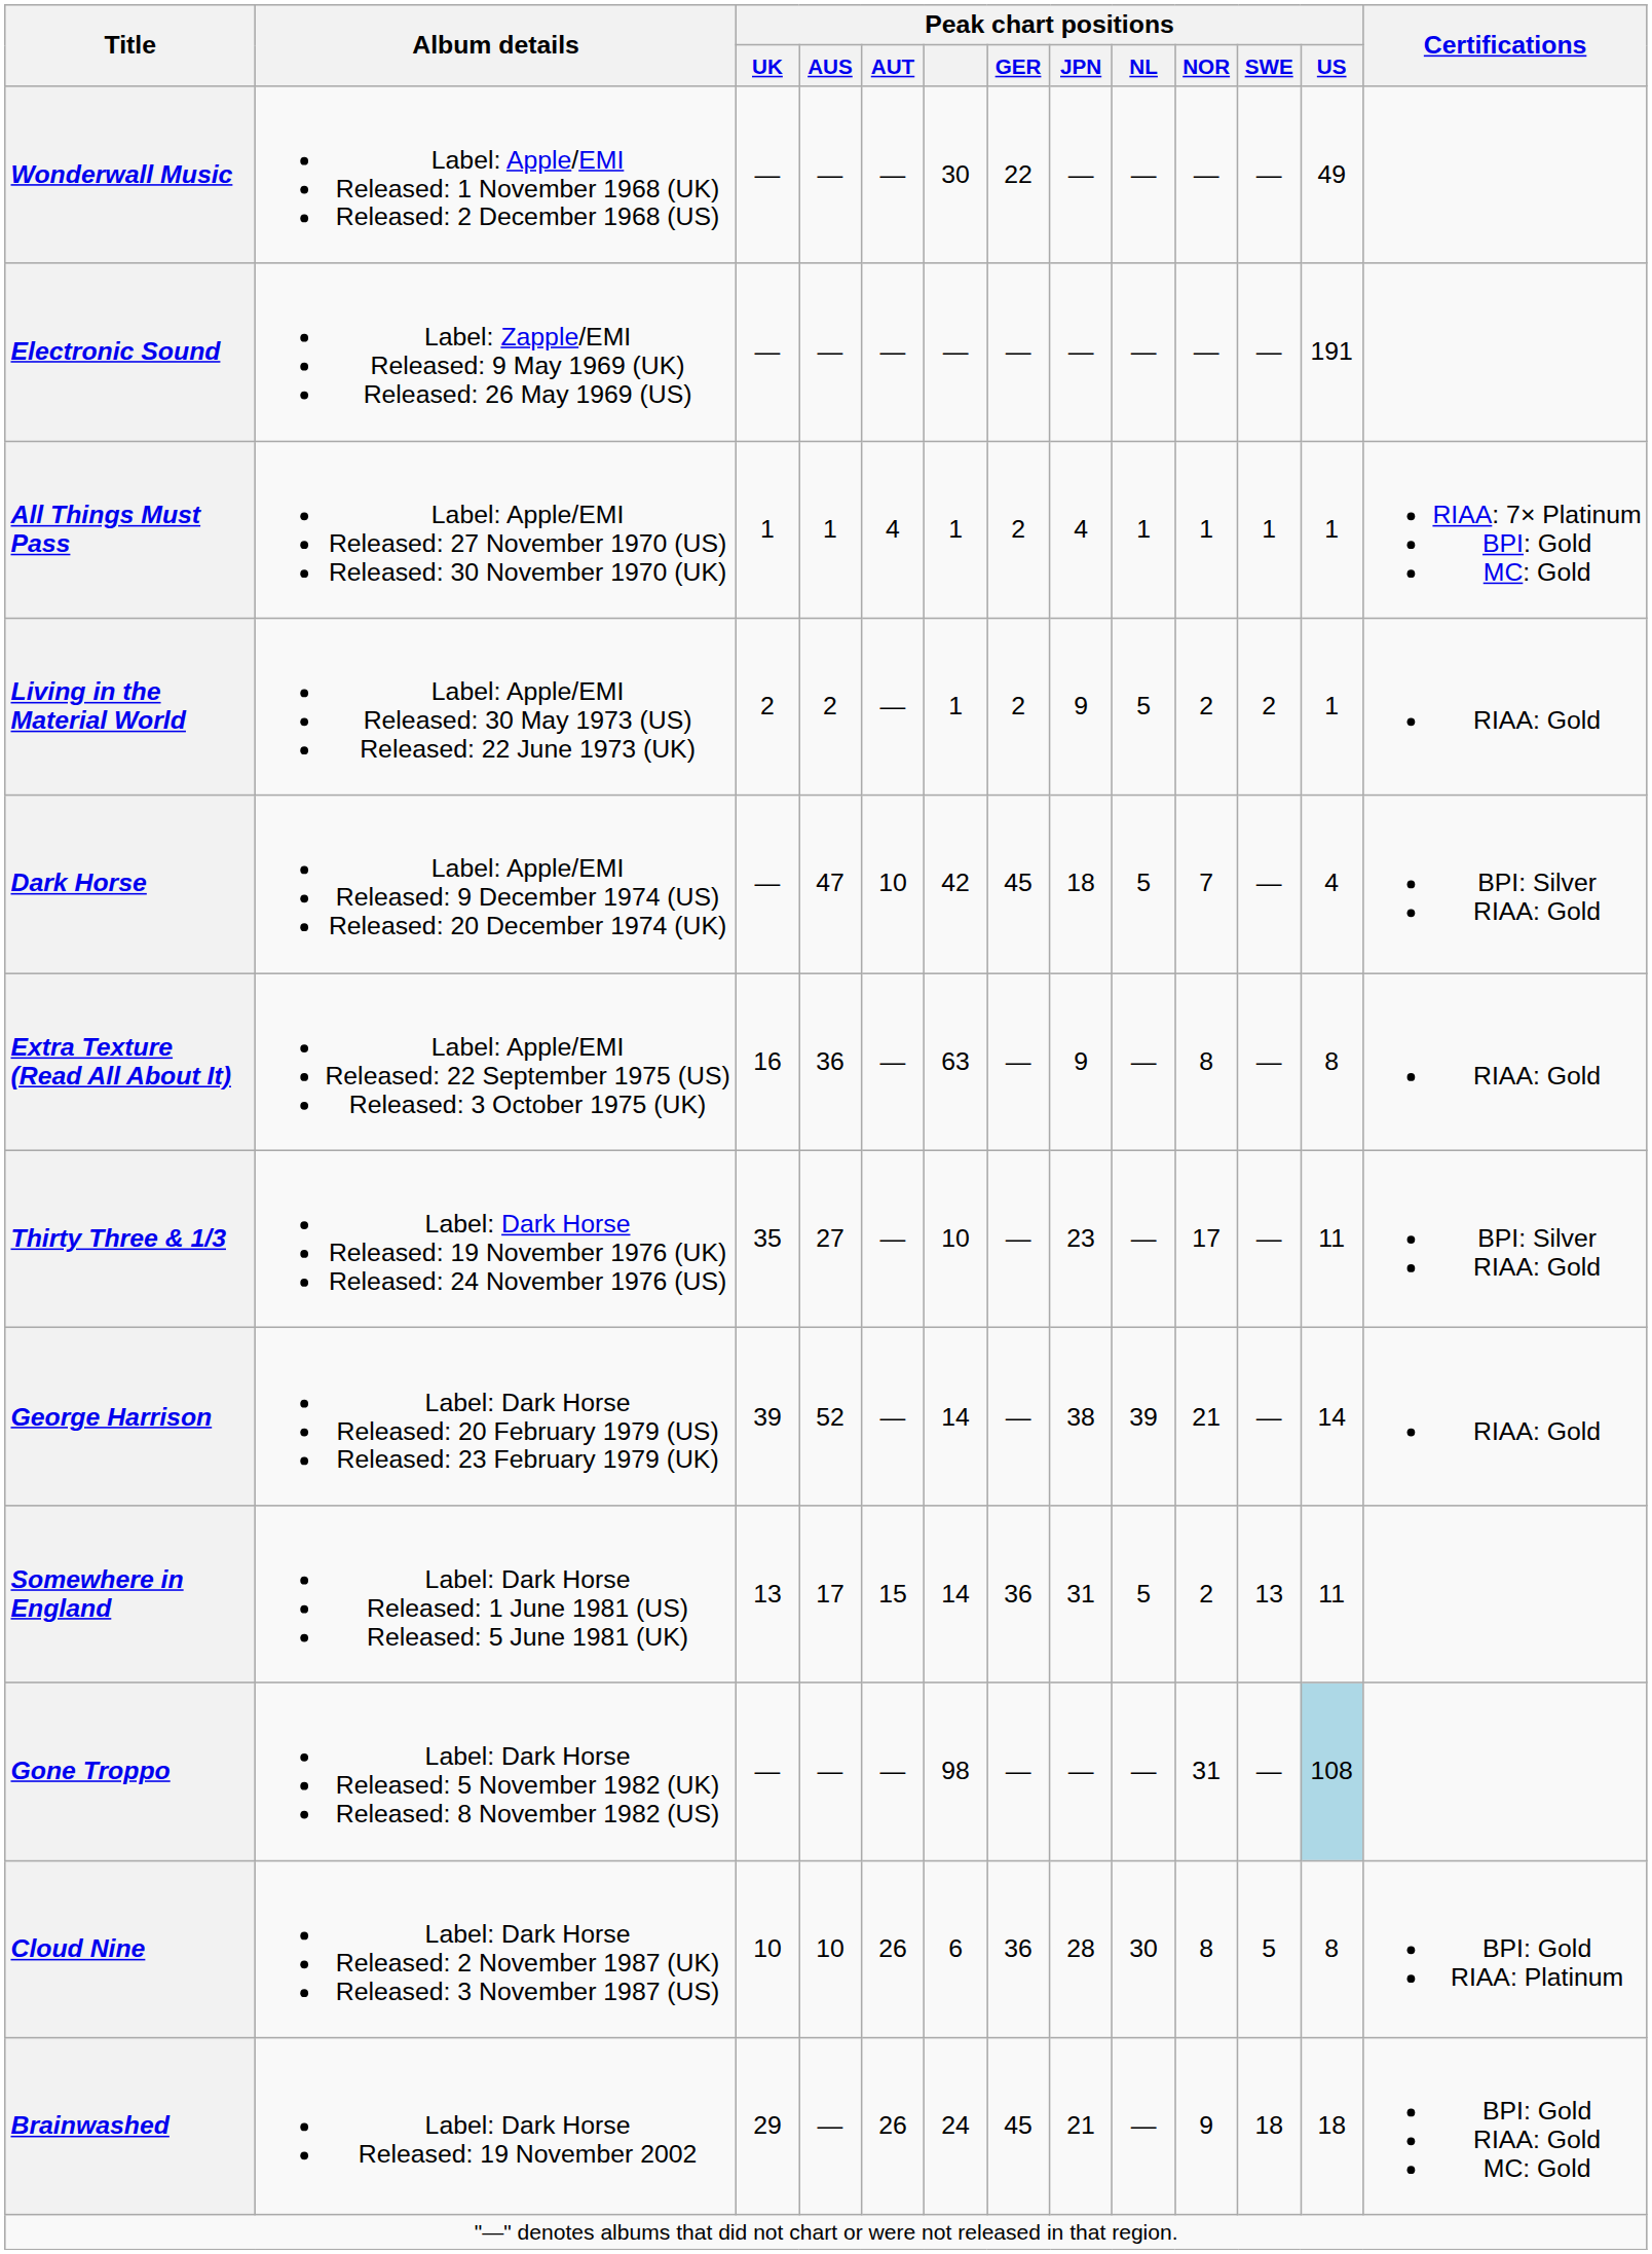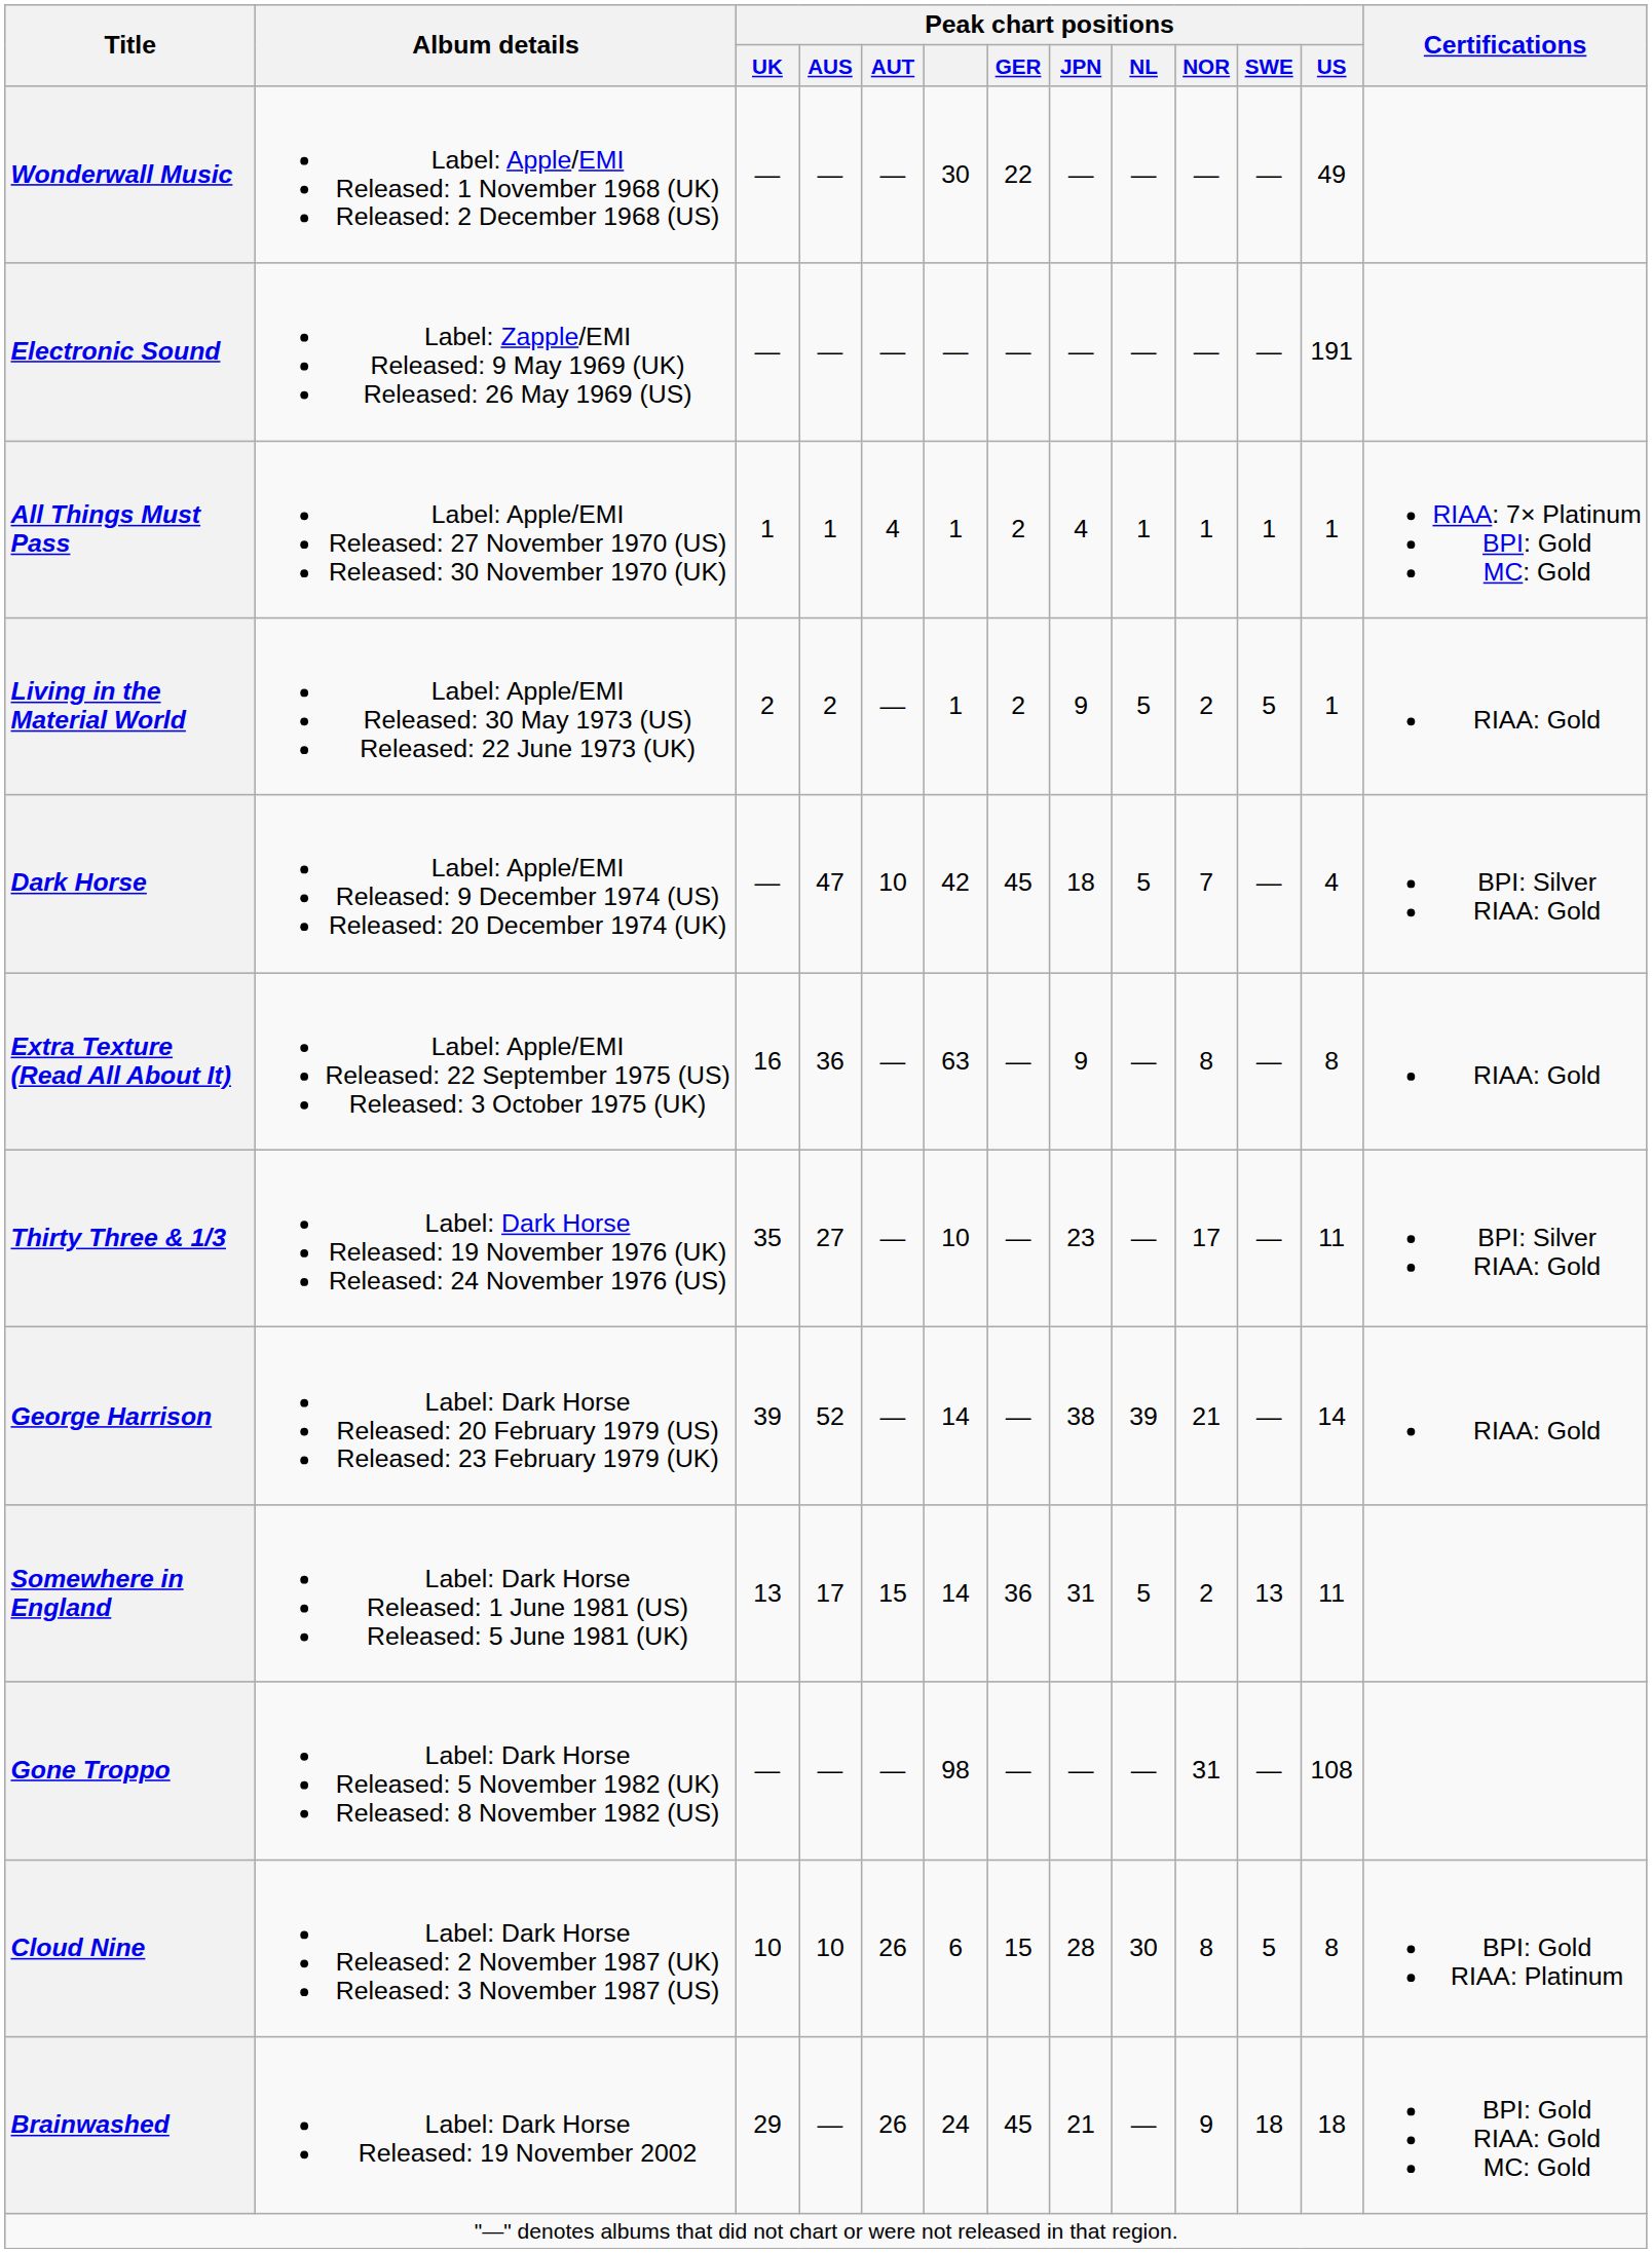 <table class="wikitable plainrowheaders" style="text-align:center;">
 <tr>
 <th scope="col" rowspan="2" style="width:150px;">Title</th>
 <th scope="col" rowspan="2">Album details</th>
 <th scope="col" colspan="10">Peak chart positions</th>
 <th scope="col" rowspan="2"><a href='#'>Certifications</a></th>
 </tr>
 <tr>
 <th scope="col" style="width:2em"><small><a href='#'>UK</a><br></small></th>
 <th scope="col" style="width:2em"><small><a href='#'>AUS</a><br></small></th>
 <th scope="col" style="width:2em"><small><a href='#'>AUT</a><br></small></th>
 <th scope="col" style="width:2em"></th>
 <th scope="col" style="width:2em"><small><a href='#'>GER</a><br></small></th>
 <th scope="col" style="width:2em"><small><a href='#'>JPN</a><br></small></th>
 <th scope="col" style="width:2em"><small><a href='#'>NL</a><br></small></th>
 <th scope="col" style="width:2em"><small><a href='#'>NOR</a><br></small></th>
 <th scope="col" style="width:2em"><small><a href='#'>SWE</a><br></small></th>
 <th scope="col" style="width:2em"><small><a href='#'>US</a><br></small></th>
 </tr>
 <tr>
 <th scope="row" style="text-align:left;"><em><a href='#'>Wonderwall Music</a></em></th>
 <td><br><ul><li>Label: <a href='#'>Apple</a>/<a href='#'>EMI</a></li><li>Released: 1 November 1968 (UK)</li><li>Released: 2 December 1968 (US)</li></ul></td>
 <td>—</td>
 <td>—</td>
 <td>—</td>
 <td>30</td>
 <td>22</td>
 <td>—</td>
 <td>—</td>
 <td>—</td>
 <td>—</td>
 <td>49</td>
 <td></td>
 </tr>
 <tr>
 <th scope="row" style="text-align:left;"><em><a href='#'>Electronic Sound</a></em></th>
 <td><br><ul><li>Label: <a href='#'>Zapple</a>/EMI</li><li>Released: 9 May 1969 (UK)</li><li>Released: 26 May 1969 (US)</li></ul></td>
 <td>—</td>
 <td>—</td>
 <td>—</td>
 <td>—</td>
 <td>—</td>
 <td>—</td>
 <td>—</td>
 <td>—</td>
 <td>—</td>
 <td>191</td>
 <td></td>
 </tr>
 <tr>
 <th scope="row" style="text-align:left;"><em><a href='#'>All Things Must Pass</a></em></th>
 <td><br><ul><li>Label: Apple/EMI</li><li>Released: 27 November 1970 (US)</li><li>Released: 30 November 1970 (UK)</li></ul></td>
 <td>1</td>
 <td>1</td>
 <td>4</td>
 <td>1</td>
 <td>2</td>
 <td>4</td>
 <td>1</td>
 <td>1</td>
 <td>1</td>
 <td>1</td>
 <td><br><ul><li><a href='#'>RIAA</a>: 7× Platinum</li><li><a href='#'>BPI</a>: Gold</li><li><a href='#'>MC</a>: Gold</li></ul></td>
 </tr>
 <tr>
 <th scope="row" style="text-align:left;"><em><a href='#'>Living in the Material World</a></em></th>
 <td><br><ul><li>Label: Apple/EMI</li><li>Released: 30 May 1973 (US)</li><li>Released: 22 June 1973 (UK)</li></ul></td>
 <td>2</td>
 <td>2</td>
 <td>—</td>
 <td>1</td>
 <td>2</td>
 <td>9</td>
 <td>5</td>
 <td>2</td>
-<td>2</td>
+<td>5</td>
 <td>1</td>
 <td><br><ul><li>RIAA: Gold</li></ul></td>
 </tr>
 <tr>
 <th scope="row" style="text-align:left;"><em><a href='#'>Dark Horse</a></em></th>
 <td><br><ul><li>Label: Apple/EMI</li><li>Released: 9 December 1974 (US)</li><li>Released: 20 December 1974 (UK)</li></ul></td>
 <td>—</td>
 <td>47</td>
 <td>10</td>
 <td>42</td>
 <td>45</td>
 <td>18</td>
 <td>5</td>
 <td>7</td>
 <td>—</td>
 <td>4</td>
 <td><br><ul><li>BPI: Silver</li><li>RIAA: Gold</li></ul></td>
 </tr>
 <tr>
 <th scope="row" style="text-align:left;"><em><a href='#'>Extra Texture (Read All About It)</a></em></th>
 <td><br><ul><li>Label: Apple/EMI</li><li>Released: 22 September 1975 (US)</li><li>Released: 3 October 1975 (UK)</li></ul></td>
 <td>16</td>
 <td>36</td>
 <td>—</td>
 <td>63</td>
 <td>—</td>
 <td>9</td>
 <td>—</td>
 <td>8</td>
 <td>—</td>
 <td>8</td>
 <td><br><ul><li>RIAA: Gold</li></ul></td>
 </tr>
 <tr>
 <th scope="row" style="text-align:left;"><em><a href='#'>Thirty Three & 1/3</a></em></th>
 <td><br><ul><li>Label: <a href='#'>Dark Horse</a></li><li>Released: 19 November 1976 (UK)</li><li>Released: 24 November 1976 (US)</li></ul></td>
 <td>35</td>
 <td>27</td>
 <td>—</td>
 <td>10</td>
 <td>—</td>
 <td>23</td>
 <td>—</td>
 <td>17</td>
 <td>—</td>
 <td>11</td>
 <td><br><ul><li>BPI: Silver</li><li>RIAA: Gold</li></ul></td>
 </tr>
 <tr>
 <th scope="row" style="text-align:left;"><em><a href='#'>George Harrison</a></em></th>
 <td><br><ul><li>Label: Dark Horse</li><li>Released: 20 February 1979 (US)</li><li>Released: 23 February 1979 (UK)</li></ul></td>
 <td>39</td>
 <td>52</td>
 <td>—</td>
 <td>14</td>
 <td>—</td>
 <td>38</td>
 <td>39</td>
 <td>21</td>
 <td>—</td>
 <td>14</td>
 <td><br><ul><li>RIAA: Gold</li></ul></td>
 </tr>
 <tr>
 <th scope="row" style="text-align:left;"><em><a href='#'>Somewhere in England</a></em></th>
 <td><br><ul><li>Label: Dark Horse</li><li>Released: 1 June 1981 (US)</li><li>Released: 5 June 1981 (UK)</li></ul></td>
 <td>13</td>
 <td>17</td>
 <td>15</td>
 <td>14</td>
 <td>36</td>
 <td>31</td>
 <td>5</td>
 <td>2</td>
 <td>13</td>
 <td>11</td>
 <td></td>
 </tr>
 <tr>
 <th scope="row" style="text-align:left;"><em><a href='#'>Gone Troppo</a></em></th>
 <td><br><ul><li>Label: Dark Horse</li><li>Released: 5 November 1982 (UK)</li><li>Released: 8 November 1982 (US)</li></ul></td>
 <td>—</td>
 <td>—</td>
 <td>—</td>
 <td>98</td>
 <td>—</td>
 <td>—</td>
 <td>—</td>
 <td>31</td>
 <td>—</td>
-<td style="background: lightblue;">108</td>
+<td>108</td>
 <td></td>
 </tr>
 <tr>
 <th scope="row" style="text-align:left;"><em><a href='#'>Cloud Nine</a></em></th>
 <td><br><ul><li>Label: Dark Horse</li><li>Released: 2 November 1987 (UK)</li><li>Released: 3 November 1987 (US)</li></ul></td>
 <td>10</td>
 <td>10</td>
 <td>26</td>
 <td>6</td>
-<td>36</td>
+<td>15</td>
 <td>28</td>
 <td>30</td>
 <td>8</td>
 <td>5</td>
 <td>8</td>
 <td><br><ul><li>BPI: Gold</li><li>RIAA: Platinum</li></ul></td>
 </tr>
 <tr>
 <th scope="row" style="text-align:left;"><em><a href='#'>Brainwashed</a></em></th>
 <td><br><ul><li>Label: Dark Horse</li><li>Released: 19 November 2002</li></ul></td>
 <td>29</td>
 <td>—</td>
 <td>26</td>
 <td>24</td>
 <td>45</td>
 <td>21</td>
 <td>—</td>
 <td>9</td>
 <td>18</td>
 <td>18</td>
 <td><br><ul><li>BPI: Gold</li><li>RIAA: Gold</li><li>MC: Gold</li></ul></td>
 </tr>
 <tr>
 <td colspan="21" style="text-align:center;font-size:85%">"—" denotes albums that did not chart or were not released in that region.</td>
 </tr>
 </table>
